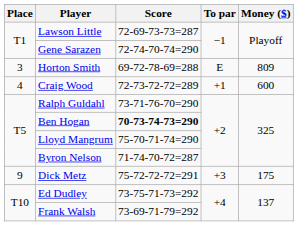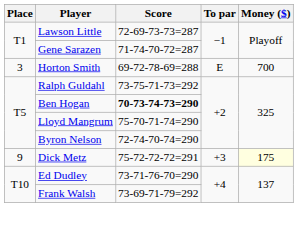 <table class=wikitable>
 <tr>
 <th>Place</th>
 <th>Player</th>
 <th>Score</th>
 <th>To par</th>
 <th>Money (<a href='#'>$</a>)</th>
 </tr>
 <tr>
 <td rowspan=2 align=center>T1</td>
 <td> <a href='#'>Lawson Little</a></td>
 <td>72-69-73-73=287</td>
 <td rowspan=2 align=center>−1</td>
 <td align=center rowspan=2>Playoff</td>
 </tr>
 <tr>
 <td> <a href='#'>Gene Sarazen</a></td>
-<td>72-74-70-74=290</td>
+<td>71-74-70-72=287</td>
 </tr>
 <tr>
 <td align=center>3</td>
 <td> <a href='#'>Horton Smith</a></td>
 <td>69-72-78-69=288</td>
 <td align=center>E</td>
-<td align=center>809</td>
-</tr>
-<tr>
-<td align=center>4</td>
-<td> <a href='#'>Craig Wood</a></td>
-<td>72-73-72-72=289</td>
-<td align=center>+1</td>
-<td align=center>600</td>
+<td align=center>700</td>
 </tr>
 <tr>
 <td rowspan=4 align=center>T5</td>
 <td> <a href='#'>Ralph Guldahl</a></td>
-<td>73-71-76-70=290</td>
+<td>73-75-71-73=292</td>
 <td rowspan=4 align=center>+2</td>
 <td rowspan=4 align=center>325</td>
 </tr>
 <tr>
 <td> <a href='#'>Ben Hogan</a></td>
 <td><strong>70-73-74-73=290</strong></td>
 </tr>
 <tr>
 <td> <a href='#'>Lloyd Mangrum</a></td>
 <td>75-70-71-74=290</td>
 </tr>
 <tr>
 <td> <a href='#'>Byron Nelson</a></td>
-<td>71-74-70-72=287</td>
+<td>72-74-70-74=290</td>
 </tr>
 <tr>
 <td align=center>9</td>
 <td> <a href='#'>Dick Metz</a></td>
 <td>75-72-72-72=291</td>
 <td align=center>+3</td>
-<td align=center>175</td>
+<td align=center style="background: lightyellow;">175</td>
 </tr>
 <tr>
 <td rowspan=2 align=center>T10</td>
 <td> <a href='#'>Ed Dudley</a></td>
-<td>73-75-71-73=292</td>
+<td>73-71-76-70=290</td>
 <td rowspan=2 align=center>+4</td>
 <td rowspan=2 align=center>137</td>
 </tr>
 <tr>
 <td> <a href='#'>Frank Walsh</a></td>
 <td>73-69-71-79=292</td>
 </tr>
 </table>
